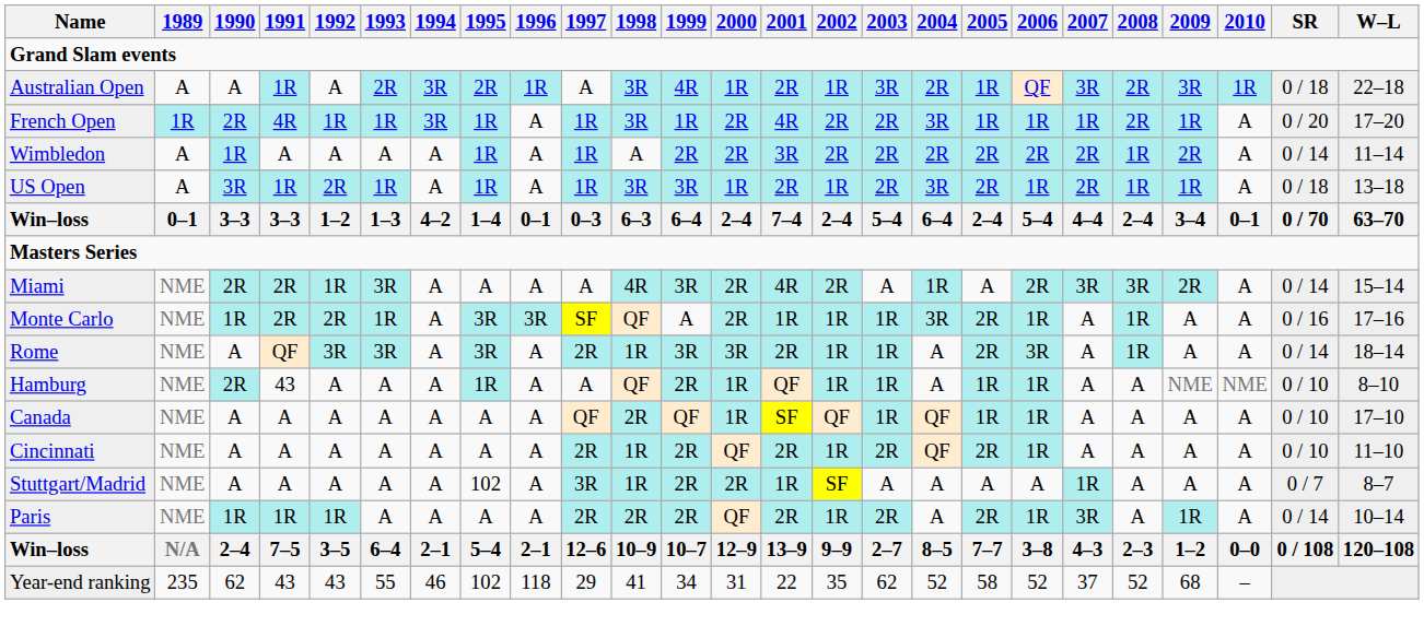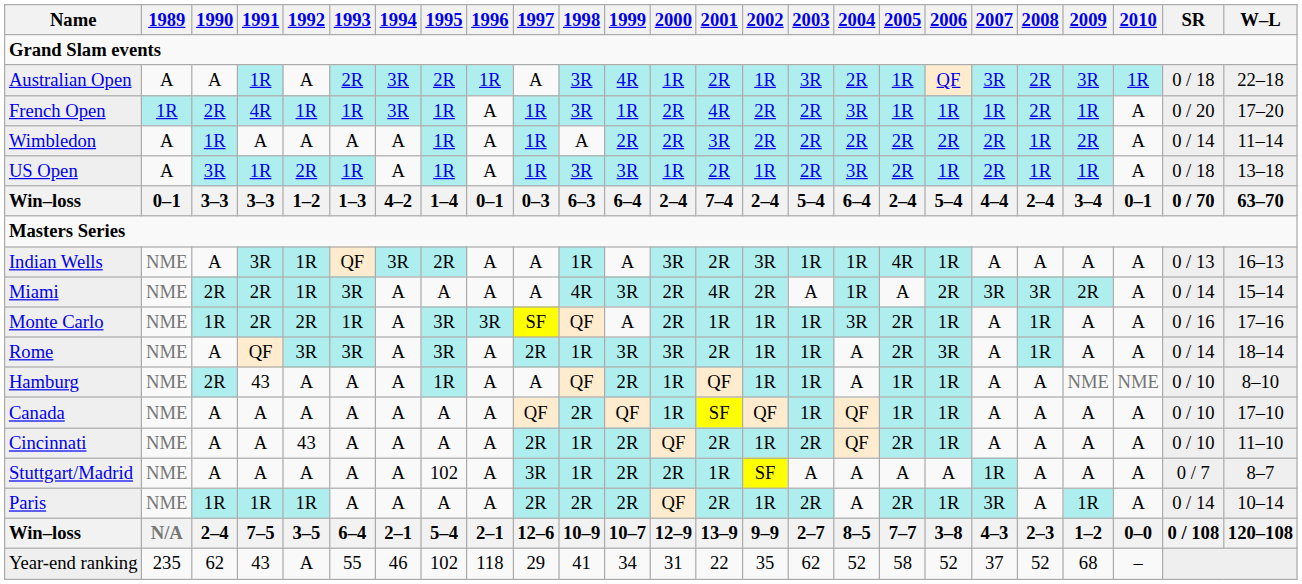 <table class=wikitable style=text-align:center;font-size:97%>
 <tr>
 <th>Name</th>
 <th><a href='#'>1989</a></th>
 <th><a href='#'>1990</a></th>
 <th><a href='#'>1991</a></th>
 <th><a href='#'>1992</a></th>
 <th><a href='#'>1993</a></th>
 <th><a href='#'>1994</a></th>
 <th><a href='#'>1995</a></th>
 <th><a href='#'>1996</a></th>
 <th><a href='#'>1997</a></th>
 <th><a href='#'>1998</a></th>
 <th><a href='#'>1999</a></th>
 <th><a href='#'>2000</a></th>
 <th><a href='#'>2001</a></th>
 <th><a href='#'>2002</a></th>
 <th><a href='#'>2003</a></th>
 <th><a href='#'>2004</a></th>
 <th><a href='#'>2005</a></th>
 <th><a href='#'>2006</a></th>
 <th><a href='#'>2007</a></th>
 <th><a href='#'>2008</a></th>
 <th><a href='#'>2009</a></th>
 <th><a href='#'>2010</a></th>
 <th>SR</th>
 <th>W–L</th>
 </tr>
 <tr>
 <td colspan="25" align=left><strong>Grand Slam events</strong></td>
 </tr>
 <tr>
 <td style="text-align:left; background:#EFEFEF;"><a href='#'>Australian Open</a></td>
 <td>A</td>
 <td>A</td>
 <td style="background:#afeeee;"><a href='#'>1R</a></td>
 <td>A</td>
 <td style="background:#afeeee;"><a href='#'>2R</a></td>
 <td style="background:#afeeee;"><a href='#'>3R</a></td>
 <td style="background:#afeeee;"><a href='#'>2R</a></td>
 <td style="background:#afeeee;"><a href='#'>1R</a></td>
 <td>A</td>
 <td style="background:#afeeee;"><a href='#'>3R</a></td>
 <td style="background:#afeeee;"><a href='#'>4R</a></td>
 <td style="background:#afeeee;"><a href='#'>1R</a></td>
 <td style="background:#afeeee;"><a href='#'>2R</a></td>
 <td style="background:#afeeee;"><a href='#'>1R</a></td>
 <td style="background:#afeeee;"><a href='#'>3R</a></td>
 <td style="background:#afeeee;"><a href='#'>2R</a></td>
 <td style="background:#afeeee;"><a href='#'>1R</a></td>
 <td style="background:#ffebcd;"><a href='#'>QF</a></td>
 <td style="background:#afeeee;"><a href='#'>3R</a></td>
 <td style="background:#afeeee;"><a href='#'>2R</a></td>
 <td style="background:#afeeee;"><a href='#'>3R</a></td>
 <td style="background:#afeeee;"><a href='#'>1R</a></td>
 <td style="background:#EFEFEF;">0 / 18</td>
 <td style="background:#EFEFEF;">22–18</td>
 </tr>
 <tr>
 <td style="text-align:left; background:#EFEFEF;"><a href='#'>French Open</a></td>
 <td style="background:#afeeee;"><a href='#'>1R</a></td>
 <td style="background:#afeeee;"><a href='#'>2R</a></td>
 <td style="background:#afeeee;"><a href='#'>4R</a></td>
 <td style="background:#afeeee;"><a href='#'>1R</a></td>
 <td style="background:#afeeee;"><a href='#'>1R</a></td>
 <td style="background:#afeeee;"><a href='#'>3R</a></td>
 <td style="background:#afeeee;"><a href='#'>1R</a></td>
 <td>A</td>
 <td style="background:#afeeee;"><a href='#'>1R</a></td>
 <td style="background:#afeeee;"><a href='#'>3R</a></td>
 <td style="background:#afeeee;"><a href='#'>1R</a></td>
 <td style="background:#afeeee;"><a href='#'>2R</a></td>
 <td style="background:#afeeee;"><a href='#'>4R</a></td>
 <td style="background:#afeeee;"><a href='#'>2R</a></td>
 <td style="background:#afeeee;"><a href='#'>2R</a></td>
 <td style="background:#afeeee;"><a href='#'>3R</a></td>
 <td style="background:#afeeee;"><a href='#'>1R</a></td>
 <td style="background:#afeeee;"><a href='#'>1R</a></td>
 <td style="background:#afeeee;"><a href='#'>1R</a></td>
 <td style="background:#afeeee;"><a href='#'>2R</a></td>
 <td style="background:#afeeee;"><a href='#'>1R</a></td>
 <td>A</td>
 <td style="background:#EFEFEF;">0 / 20</td>
 <td style="background:#EFEFEF;">17–20</td>
 </tr>
 <tr>
 <td style="text-align:left; background:#EFEFEF;"><a href='#'>Wimbledon</a></td>
 <td>A</td>
 <td style="background:#afeeee;"><a href='#'>1R</a></td>
 <td>A</td>
 <td>A</td>
 <td>A</td>
 <td>A</td>
 <td style="background:#afeeee;"><a href='#'>1R</a></td>
 <td>A</td>
 <td style="background:#afeeee;"><a href='#'>1R</a></td>
 <td>A</td>
 <td style="background:#afeeee;"><a href='#'>2R</a></td>
 <td style="background:#afeeee;"><a href='#'>2R</a></td>
 <td style="background:#afeeee;"><a href='#'>3R</a></td>
 <td style="background:#afeeee;"><a href='#'>2R</a></td>
 <td style="background:#afeeee;"><a href='#'>2R</a></td>
 <td style="background:#afeeee;"><a href='#'>2R</a></td>
 <td style="background:#afeeee;"><a href='#'>2R</a></td>
 <td style="background:#afeeee;"><a href='#'>2R</a></td>
 <td style="background:#afeeee;"><a href='#'>2R</a></td>
 <td style="background:#afeeee;"><a href='#'>1R</a></td>
 <td style="background:#afeeee;"><a href='#'>2R</a></td>
 <td>A</td>
 <td style="background:#EFEFEF;">0 / 14</td>
 <td style="background:#EFEFEF;">11–14</td>
 </tr>
 <tr>
 <td style="text-align:left; background:#EFEFEF;"><a href='#'>US Open</a></td>
 <td>A</td>
 <td style="background:#afeeee;"><a href='#'>3R</a></td>
 <td style="background:#afeeee;"><a href='#'>1R</a></td>
 <td style="background:#afeeee;"><a href='#'>2R</a></td>
 <td style="background:#afeeee;"><a href='#'>1R</a></td>
 <td>A</td>
 <td style="background:#afeeee;"><a href='#'>1R</a></td>
 <td>A</td>
 <td style="background:#afeeee;"><a href='#'>1R</a></td>
 <td style="background:#afeeee;"><a href='#'>3R</a></td>
 <td style="background:#afeeee;"><a href='#'>3R</a></td>
 <td style="background:#afeeee;"><a href='#'>1R</a></td>
 <td style="background:#afeeee;"><a href='#'>2R</a></td>
 <td style="background:#afeeee;"><a href='#'>1R</a></td>
 <td style="background:#afeeee;"><a href='#'>2R</a></td>
 <td style="background:#afeeee;"><a href='#'>3R</a></td>
 <td style="background:#afeeee;"><a href='#'>2R</a></td>
 <td style="background:#afeeee;"><a href='#'>1R</a></td>
 <td style="background:#afeeee;"><a href='#'>2R</a></td>
 <td style="background:#afeeee;"><a href='#'>1R</a></td>
 <td style="background:#afeeee;"><a href='#'>1R</a></td>
 <td>A</td>
 <td style="background:#EFEFEF;">0 / 18</td>
 <td style="background:#EFEFEF;">13–18</td>
 </tr>
 <tr>
 <th style=text-align:left>Win–loss</th>
 <th>0–1</th>
 <th>3–3</th>
 <th>3–3</th>
 <th>1–2</th>
 <th>1–3</th>
 <th>4–2</th>
 <th>1–4</th>
 <th>0–1</th>
 <th>0–3</th>
 <th>6–3</th>
 <th>6–4</th>
 <th>2–4</th>
 <th>7–4</th>
 <th>2–4</th>
 <th>5–4</th>
 <th>6–4</th>
 <th>2–4</th>
 <th>5–4</th>
 <th>4–4</th>
 <th>2–4</th>
 <th>3–4</th>
 <th>0–1</th>
 <th>0 / 70</th>
 <th>63–70</th>
 </tr>
 <tr>
 <td colspan=25 align=left><strong>Masters Series</strong></td>
 </tr>
 <tr>
+<td style="text-align:left; background:#EFEFEF;"><a href='#'>Indian Wells</a></td>
+<td style="color:#767676;">NME</td>
+<td>A</td>
+<td style="background:#afeeee;">3R</td>
+<td style="background:#afeeee;">1R</td>
+<td style="background:#ffebcd;">QF</td>
+<td style="background:#afeeee;">3R</td>
+<td style="background:#afeeee;">2R</td>
+<td>A</td>
+<td>A</td>
+<td style="background:#afeeee;">1R</td>
+<td>A</td>
+<td style="background:#afeeee;">3R</td>
+<td style="background:#afeeee;">2R</td>
+<td style="background:#afeeee;">3R</td>
+<td style="background:#afeeee;">1R</td>
+<td style="background:#afeeee;">1R</td>
+<td style="background:#afeeee;">4R</td>
+<td style="background:#afeeee;">1R</td>
+<td>A</td>
+<td>A</td>
+<td>A</td>
+<td>A</td>
+<td style="background:#EFEFEF;">0 / 13</td>
+<td style="background:#EFEFEF;">16–13</td>
+</tr>
+<tr>
 <td style="text-align:left; background:#EFEFEF;"><a href='#'>Miami</a></td>
 <td style="color:#767676;">NME</td>
 <td style="background:#afeeee;">2R</td>
 <td style="background:#afeeee;">2R</td>
 <td style="background:#afeeee;">1R</td>
 <td style="background:#afeeee;">3R</td>
 <td>A</td>
 <td>A</td>
 <td>A</td>
 <td>A</td>
 <td style="background:#afeeee;">4R</td>
 <td style="background:#afeeee;">3R</td>
 <td style="background:#afeeee;">2R</td>
 <td style="background:#afeeee;">4R</td>
 <td style="background:#afeeee;">2R</td>
 <td>A</td>
 <td style="background:#afeeee;">1R</td>
 <td>A</td>
 <td style="background:#afeeee;">2R</td>
 <td style="background:#afeeee;">3R</td>
 <td style="background:#afeeee;">3R</td>
 <td style="background:#afeeee;">2R</td>
 <td>A</td>
 <td style="background:#EFEFEF;">0 / 14</td>
 <td style="background:#EFEFEF;">15–14</td>
 </tr>
 <tr>
 <td style="text-align:left; background:#EFEFEF;"><a href='#'>Monte Carlo</a></td>
 <td style="color:#767676;">NME</td>
 <td style="background:#afeeee;">1R</td>
 <td style="background:#afeeee;">2R</td>
 <td style="background:#afeeee;">2R</td>
 <td style="background:#afeeee;">1R</td>
 <td>A</td>
 <td style="background:#afeeee;">3R</td>
 <td style="background:#afeeee;">3R</td>
 <td style="background:yellow;">SF</td>
 <td style="background:#ffebcd;">QF</td>
 <td>A</td>
 <td style="background:#afeeee;">2R</td>
 <td style="background:#afeeee;">1R</td>
 <td style="background:#afeeee;">1R</td>
 <td style="background:#afeeee;">1R</td>
 <td style="background:#afeeee;">3R</td>
 <td style="background:#afeeee;">2R</td>
 <td style="background:#afeeee;">1R</td>
 <td>A</td>
 <td style="background:#afeeee;">1R</td>
 <td>A</td>
 <td>A</td>
 <td style="background:#EFEFEF;">0 / 16</td>
 <td style="background:#EFEFEF;">17–16</td>
 </tr>
 <tr>
 <td style="text-align:left; background:#EFEFEF;"><a href='#'>Rome</a></td>
 <td style="color:#767676;">NME</td>
 <td>A</td>
 <td style="background:#ffebcd;">QF</td>
 <td style="background:#afeeee;">3R</td>
 <td style="background:#afeeee;">3R</td>
 <td>A</td>
 <td style="background:#afeeee;">3R</td>
 <td>A</td>
 <td style="background:#afeeee;">2R</td>
 <td style="background:#afeeee;">1R</td>
 <td style="background:#afeeee;">3R</td>
 <td style="background:#afeeee;">3R</td>
 <td style="background:#afeeee;">2R</td>
 <td style="background:#afeeee;">1R</td>
 <td style="background:#afeeee;">1R</td>
 <td>A</td>
 <td style="background:#afeeee;">2R</td>
 <td style="background:#afeeee;">3R</td>
 <td>A</td>
 <td style="background:#afeeee;">1R</td>
 <td>A</td>
 <td>A</td>
 <td style="background:#EFEFEF;">0 / 14</td>
 <td style="background:#EFEFEF;">18–14</td>
 </tr>
 <tr>
 <td style="text-align:left; background:#EFEFEF;"><a href='#'>Hamburg</a></td>
 <td style="color:#767676;">NME</td>
 <td style="background:#afeeee;">2R</td>
 <td>43</td>
 <td>A</td>
 <td>A</td>
 <td>A</td>
 <td style="background:#afeeee;">1R</td>
 <td>A</td>
 <td>A</td>
 <td style="background:#ffebcd;">QF</td>
 <td style="background:#afeeee;">2R</td>
 <td style="background:#afeeee;">1R</td>
 <td style="background:#ffebcd;">QF</td>
 <td style="background:#afeeee;">1R</td>
 <td style="background:#afeeee;">1R</td>
 <td>A</td>
 <td style="background:#afeeee;">1R</td>
 <td style="background:#afeeee;">1R</td>
 <td>A</td>
 <td>A</td>
 <td style="color:#767676;">NME</td>
 <td style="color:#767676;">NME</td>
 <td style="background:#EFEFEF;">0 / 10</td>
 <td style="background:#EFEFEF;">8–10</td>
 </tr>
 <tr>
 <td style="text-align:left; background:#EFEFEF;"><a href='#'>Canada</a></td>
 <td style="color:#767676;">NME</td>
 <td>A</td>
 <td>A</td>
 <td>A</td>
 <td>A</td>
 <td>A</td>
 <td>A</td>
 <td>A</td>
 <td style="background:#ffebcd;">QF</td>
 <td style="background:#afeeee;">2R</td>
 <td style="background:#ffebcd;">QF</td>
 <td style="background:#afeeee;">1R</td>
 <td style="background:yellow;">SF</td>
 <td style="background:#ffebcd;">QF</td>
 <td style="background:#afeeee;">1R</td>
 <td style="background:#ffebcd;">QF</td>
 <td style="background:#afeeee;">1R</td>
 <td style="background:#afeeee;">1R</td>
 <td>A</td>
 <td>A</td>
 <td>A</td>
 <td>A</td>
 <td style="background:#EFEFEF;">0 / 10</td>
 <td style="background:#EFEFEF;">17–10</td>
 </tr>
 <tr>
 <td style="text-align:left; background:#EFEFEF;"><a href='#'>Cincinnati</a></td>
 <td style="color:#767676;">NME</td>
 <td>A</td>
 <td>A</td>
-<td>A</td>
+<td>43</td>
 <td>A</td>
 <td>A</td>
 <td>A</td>
 <td>A</td>
 <td style="background:#afeeee;">2R</td>
 <td style="background:#afeeee;">1R</td>
 <td style="background:#afeeee;">2R</td>
 <td style="background:#ffebcd;">QF</td>
 <td style="background:#afeeee;">2R</td>
 <td style="background:#afeeee;">1R</td>
 <td style="background:#afeeee;">2R</td>
 <td style="background:#ffebcd;">QF</td>
 <td style="background:#afeeee;">2R</td>
 <td style="background:#afeeee;">1R</td>
 <td>A</td>
 <td>A</td>
 <td>A</td>
 <td>A</td>
 <td style="background:#EFEFEF;">0 / 10</td>
 <td style="background:#EFEFEF;">11–10</td>
 </tr>
 <tr>
 <td style="text-align:left; background:#EFEFEF;"><a href='#'>Stuttgart/Madrid</a></td>
 <td style="color:#767676;">NME</td>
 <td>A</td>
 <td>A</td>
 <td>A</td>
 <td>A</td>
 <td>A</td>
 <td>102</td>
 <td>A</td>
 <td style="background:#afeeee;">3R</td>
 <td style="background:#afeeee;">1R</td>
 <td style="background:#afeeee;">2R</td>
 <td style="background:#afeeee;">2R</td>
 <td style="background:#afeeee;">1R</td>
 <td style="background:yellow;">SF</td>
 <td>A</td>
 <td>A</td>
 <td>A</td>
 <td>A</td>
 <td style="background:#afeeee;">1R</td>
 <td>A</td>
 <td>A</td>
 <td>A</td>
 <td style="background:#EFEFEF;">0 / 7</td>
 <td style="background:#EFEFEF;">8–7</td>
 </tr>
 <tr>
 <td style="text-align:left; background:#EFEFEF;"><a href='#'>Paris</a></td>
 <td style="color:#767676;">NME</td>
 <td style="background:#afeeee;">1R</td>
 <td style="background:#afeeee;">1R</td>
 <td style="background:#afeeee;">1R</td>
 <td>A</td>
 <td>A</td>
 <td>A</td>
 <td>A</td>
 <td style="background:#afeeee;">2R</td>
 <td style="background:#afeeee;">2R</td>
 <td style="background:#afeeee;">2R</td>
 <td style="background:#ffebcd;">QF</td>
 <td style="background:#afeeee;">2R</td>
 <td style="background:#afeeee;">1R</td>
 <td style="background:#afeeee;">2R</td>
 <td>A</td>
 <td style="background:#afeeee;">2R</td>
 <td style="background:#afeeee;">1R</td>
 <td style="background:#afeeee;">3R</td>
 <td>A</td>
 <td style="background:#afeeee;">1R</td>
 <td>A</td>
 <td style="background:#EFEFEF;">0 / 14</td>
 <td style="background:#EFEFEF;">10–14</td>
 </tr>
 <tr bgcolor="#efefef">
 <th style=text-align:left>Win–loss</th>
 <th style="color:#767676;">N/A</th>
 <th>2–4</th>
 <th>7–5</th>
 <th>3–5</th>
 <th>6–4</th>
 <th>2–1</th>
 <th>5–4</th>
 <th>2–1</th>
 <th>12–6</th>
 <th>10–9</th>
 <th>10–7</th>
 <th>12–9</th>
 <th>13–9</th>
 <th>9–9</th>
 <th>2–7</th>
 <th>8–5</th>
 <th>7–7</th>
 <th>3–8</th>
 <th>4–3</th>
 <th>2–3</th>
 <th>1–2</th>
 <th>0–0</th>
 <th>0 / 108</th>
 <th>120–108</th>
 </tr>
 <tr>
 <td style="text-align:left; background:#EFEFEF;">Year-end ranking</td>
 <td>235</td>
 <td>62</td>
 <td>43</td>
-<td>43</td>
+<td>A</td>
 <td>55</td>
 <td>46</td>
 <td>102</td>
 <td>118</td>
 <td>29</td>
 <td>41</td>
 <td>34</td>
 <td>31</td>
 <td>22</td>
 <td>35</td>
 <td>62</td>
 <td>52</td>
 <td>58</td>
 <td>52</td>
 <td>37</td>
 <td>52</td>
 <td>68</td>
 <td>–</td>
 <td colspan=2 style="background:#EFEFEF;"></td>
 </tr>
 </table>
